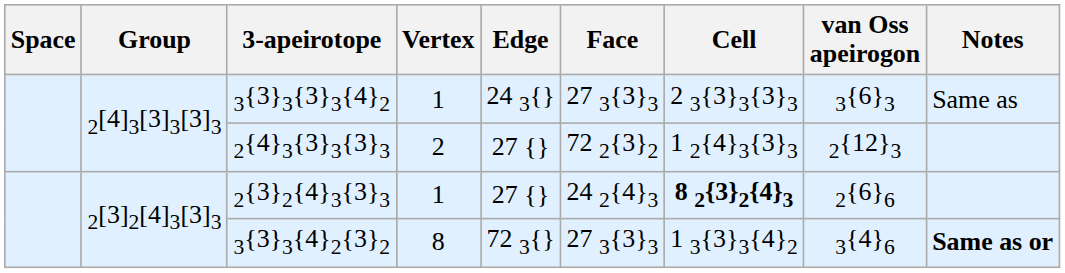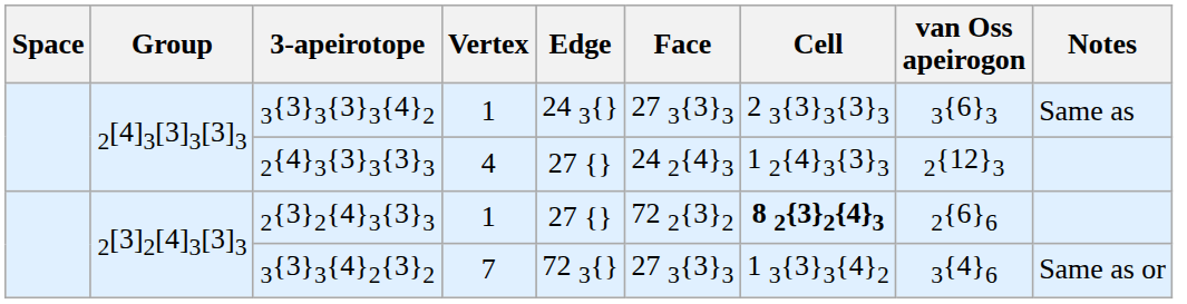 <table class=wikitable>
 <tr>
 <th>Space</th>
 <th>Group</th>
 <th>3-apeirotope</th>
 <th>Vertex</th>
 <th>Edge</th>
 <th>Face</th>
 <th>Cell</th>
 <th>van Oss<br>apeirogon</th>
 <th>Notes</th>
 </tr>
 <tr align=center BGCOLOR="#e0f0ff">
 <td rowspan=2></td>
 <td rowspan=2><sub>2</sub>[4]<sub>3</sub>[3]<sub>3</sub>[3]<sub>3</sub></td>
 <td><sub>3</sub>{3}<sub>3</sub>{3}<sub>3</sub>{4}<sub>2</sub><br></td>
 <td>1</td>
 <td>24 <sub>3</sub>{}</td>
 <td>27 <sub>3</sub>{3}<sub>3</sub></td>
 <td>2 <sub>3</sub>{3}<sub>3</sub>{3}<sub>3</sub></td>
 <td><sub>3</sub>{6}<sub>3</sub></td>
 <td align=left>Same as </td>
 </tr>
 <tr align=center BGCOLOR="#e0f0ff">
 <td><sub>2</sub>{4}<sub>3</sub>{3}<sub>3</sub>{3}<sub>3</sub><br></td>
-<td>2</td>
+<td>4</td>
 <td>27 {}</td>
-<td>72 <sub>2</sub>{3}<sub>2</sub></td>
+<td>24 <sub>2</sub>{4}<sub>3</sub></td>
 <td>1 <sub>2</sub>{4}<sub>3</sub>{3}<sub>3</sub></td>
 <td><sub>2</sub>{12}<sub>3</sub></td>
 <td></td>
 </tr>
 <tr align=center BGCOLOR="#e0f0ff">
 <td rowspan=2></td>
 <td rowspan=2><sub>2</sub>[3]<sub>2</sub>[4]<sub>3</sub>[3]<sub>3</sub></td>
 <td><sub>2</sub>{3}<sub>2</sub>{4}<sub>3</sub>{3}<sub>3</sub><br></td>
 <td>1</td>
 <td>27 {}</td>
-<td>24 <sub>2</sub>{4}<sub>3</sub></td>
+<td>72 <sub>2</sub>{3}<sub>2</sub></td>
 <td><strong>8 <sub>2</sub>{3}<sub>2</sub>{4}<sub>3</sub></strong></td>
 <td><sub>2</sub>{6}<sub>6</sub></td>
 <td></td>
 </tr>
 <tr align=center BGCOLOR="#e0f0ff">
 <td><sub>3</sub>{3}<sub>3</sub>{4}<sub>2</sub>{3}<sub>2</sub><br></td>
-<td>8</td>
+<td>7</td>
 <td>72 <sub>3</sub>{}</td>
 <td>27 <sub>3</sub>{3}<sub>3</sub></td>
 <td>1 <sub>3</sub>{3}<sub>3</sub>{4}<sub>2</sub></td>
 <td><sub>3</sub>{4}<sub>6</sub></td>
-<td align=left><strong>Same as  or </strong></td>
+<td align=left>Same as  or </td>
 </tr>
 </table>
